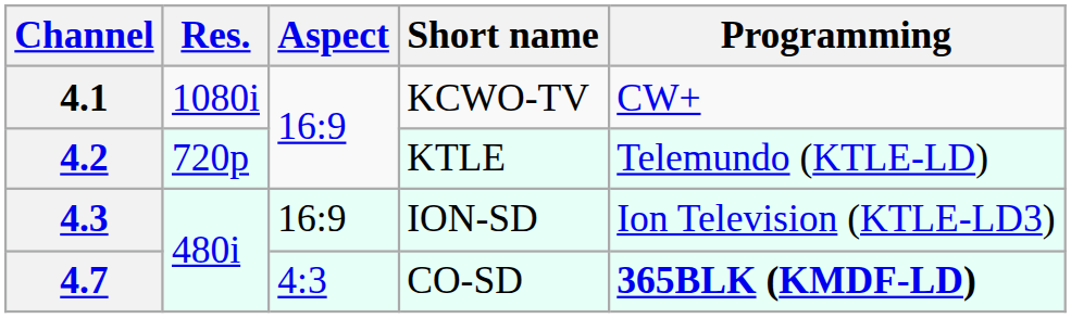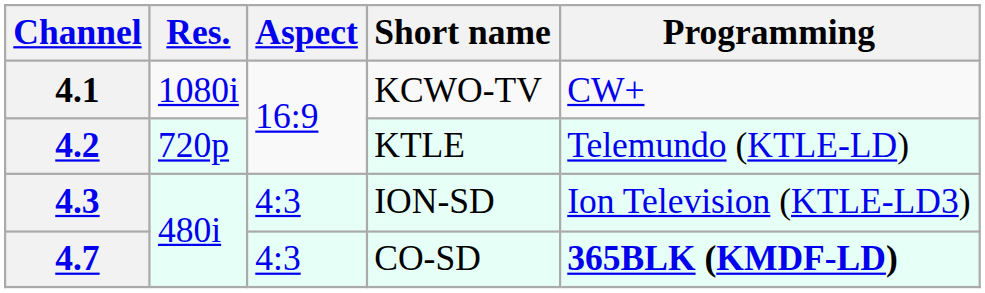 <table class="wikitable">
 <tr>
 <th scope = "col"><a href='#'>Channel</a></th>
 <th scope = "col"><a href='#'>Res.</a></th>
 <th scope = "col"><a href='#'>Aspect</a></th>
 <th scope = "col">Short name</th>
 <th scope = "col">Programming</th>
 </tr>
 <tr>
 <th scope = "row">4.1</th>
 <td><a href='#'>1080i</a></td>
 <td rowspan=2><a href='#'>16:9</a></td>
 <td>KCWO-TV</td>
 <td><a href='#'>CW+</a></td>
 </tr>
 <tr style="background-color: #E6FFF7;">
 <th scope = "row"><a href='#'>4.2</a></th>
 <td><a href='#'>720p</a></td>
 <td>KTLE</td>
 <td><a href='#'>Telemundo</a> (<a href='#'>KTLE-LD</a>)</td>
 </tr>
 <tr style="background-color: #E6FFF7;">
 <th scope = "row"><a href='#'>4.3</a></th>
 <td rowspan=2><a href='#'>480i</a></td>
-<td>16:9</td>
+<td><a href='#'>4:3</a></td>
 <td>ION-SD</td>
 <td><a href='#'>Ion Television</a> (<a href='#'>KTLE-LD3</a>)</td>
 </tr>
 <tr style="background-color: #E6FFF7;">
 <th scope = "row"><a href='#'>4.7</a></th>
 <td><a href='#'>4:3</a></td>
 <td>CO-SD</td>
 <td><strong><a href='#'>365BLK</a> (<a href='#'>KMDF-LD</a>)</strong></td>
 </tr>
 </table>
